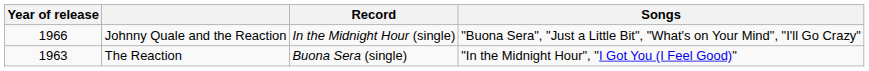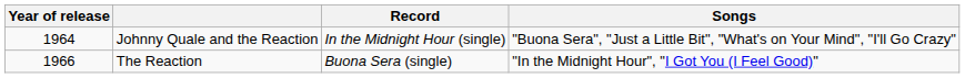 <table class="wikitable">
 <tr>
 <th align="left">Year of release</th>
 <th align="left"></th>
 <th align="left">Record</th>
 <th align="left">Songs</th>
 </tr>
 <tr>
-<td style="text-align:center;">1966</td>
+<td style="text-align:center;">1964</td>
 <td>Johnny Quale and the Reaction</td>
 <td><em>In the Midnight Hour</em> (single)</td>
 <td>"Buona Sera", "Just a Little Bit", "What's on Your Mind", "I'll Go Crazy"</td>
 </tr>
 <tr>
-<td style="text-align:center;">1963</td>
+<td style="text-align:center;">1966</td>
 <td>The Reaction</td>
 <td><em>Buona Sera</em> (single)</td>
 <td>"In the Midnight Hour", "<a href='#'>I Got You (I Feel Good)</a>"</td>
 </tr>
 </table>
